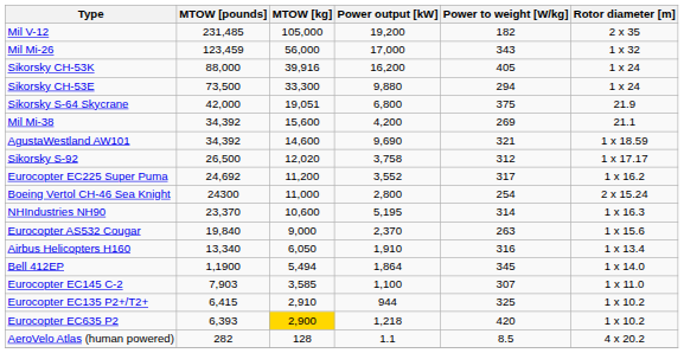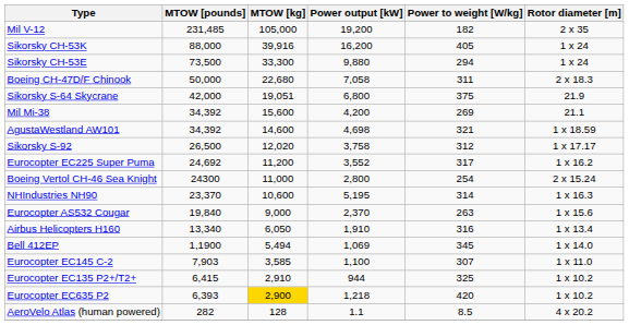 <table class="wikitable sortable" style="text-align:center;">
 <tr style="background:#DDDD;">
 <th>Type</th>
 <th>MTOW [pounds]</th>
 <th>MTOW [kg]</th>
 <th>Power output [kW]</th>
 <th>Power to weight [W/kg]</th>
 <th>Rotor diameter [m]</th>
 </tr>
 <tr>
 <td align=left><a href='#'>Mil V-12</a></td>
 <td>231,485</td>
 <td>105,000</td>
 <td>19,200</td>
 <td>182</td>
 <td>2 x 35</td>
 </tr>
 <tr>
-<td align=left><a href='#'>Mil Mi-26</a></td>
-<td>123,459</td>
-<td>56,000</td>
-<td>17,000</td>
-<td>343</td>
-<td>1 x 32</td>
-</tr>
-<tr>
 <td align=left><a href='#'>Sikorsky CH-53K</a></td>
 <td>88,000</td>
 <td>39,916</td>
 <td>16,200</td>
 <td>405</td>
 <td>1 x 24</td>
 </tr>
 <tr>
 <td align=left><a href='#'>Sikorsky CH-53E</a></td>
 <td>73,500</td>
 <td>33,300</td>
 <td>9,880</td>
 <td>294</td>
 <td>1 x 24</td>
+</tr>
+<tr>
+<td align=left><a href='#'>Boeing CH-47D/F Chinook</a></td>
+<td>50,000</td>
+<td>22,680</td>
+<td>7,058</td>
+<td>311</td>
+<td>2 x 18.3</td>
 </tr>
 <tr>
 <td align=left><a href='#'>Sikorsky S-64 Skycrane</a></td>
 <td>42,000</td>
 <td>19,051</td>
 <td>6,800</td>
 <td>375</td>
 <td>21.9</td>
 </tr>
 <tr>
 <td align=left><a href='#'>Mil Mi-38</a></td>
 <td>34,392</td>
 <td>15,600</td>
 <td>4,200</td>
 <td>269</td>
 <td>21.1</td>
 </tr>
 <tr>
 <td align=left><a href='#'>AgustaWestland AW101</a></td>
 <td>34,392</td>
 <td>14,600</td>
-<td>9,690</td>
+<td>4,698</td>
 <td>321</td>
 <td>1 x 18.59</td>
 </tr>
 <tr>
 <td align=left><a href='#'>Sikorsky S-92</a></td>
 <td>26,500</td>
 <td>12,020</td>
 <td>3,758</td>
 <td>312</td>
 <td>1 x 17.17</td>
 </tr>
 <tr>
 <td align=left><a href='#'>Eurocopter EC225 Super Puma</a></td>
 <td>24,692</td>
 <td>11,200</td>
 <td>3,552</td>
 <td>317</td>
 <td>1 x 16.2</td>
 </tr>
 <tr>
 <td align=left><a href='#'>Boeing Vertol CH-46 Sea Knight</a></td>
 <td>24300</td>
 <td>11,000</td>
 <td>2,800</td>
 <td>254</td>
 <td>2 x 15.24</td>
 </tr>
 <tr>
 <td align=left><a href='#'>NHIndustries NH90</a></td>
 <td>23,370</td>
 <td>10,600</td>
 <td>5,195</td>
 <td>314</td>
 <td>1 x 16.3</td>
 </tr>
 <tr>
 <td align=left><a href='#'>Eurocopter AS532 Cougar</a></td>
 <td>19,840</td>
 <td>9,000</td>
 <td>2,370</td>
 <td>263</td>
 <td>1 x 15.6</td>
 </tr>
 <tr>
 <td align=left><a href='#'>Airbus Helicopters H160</a></td>
 <td>13,340</td>
 <td>6,050</td>
 <td>1,910</td>
 <td>316</td>
 <td>1 x 13.4</td>
 </tr>
 <tr>
 <td align=left><a href='#'>Bell 412EP</a></td>
 <td>1,1900</td>
 <td>5,494</td>
-<td>1,864</td>
+<td>1,069</td>
 <td>345</td>
 <td>1 x 14.0</td>
 </tr>
 <tr>
 <td align=left><a href='#'>Eurocopter EC145 C-2</a></td>
 <td>7,903</td>
 <td>3,585</td>
 <td>1,100</td>
 <td>307</td>
 <td>1 x 11.0</td>
 </tr>
 <tr>
 <td align=left><a href='#'>Eurocopter EC135 P2+/T2+</a></td>
 <td>6,415</td>
 <td>2,910</td>
 <td>944</td>
 <td>325</td>
 <td>1 x 10.2</td>
 </tr>
 <tr>
 <td align=left><a href='#'>Eurocopter EC635 P2</a></td>
 <td>6,393</td>
 <td style="background: gold;">2,900</td>
 <td>1,218</td>
 <td>420</td>
 <td>1 x 10.2</td>
 </tr>
 <tr>
 <td align=left><a href='#'>AeroVelo Atlas</a> (human powered)</td>
 <td>282</td>
 <td>128</td>
 <td>1.1</td>
 <td>8.5</td>
 <td>4 x 20.2</td>
 </tr>
 <tr>
 </tr>
 </table>
